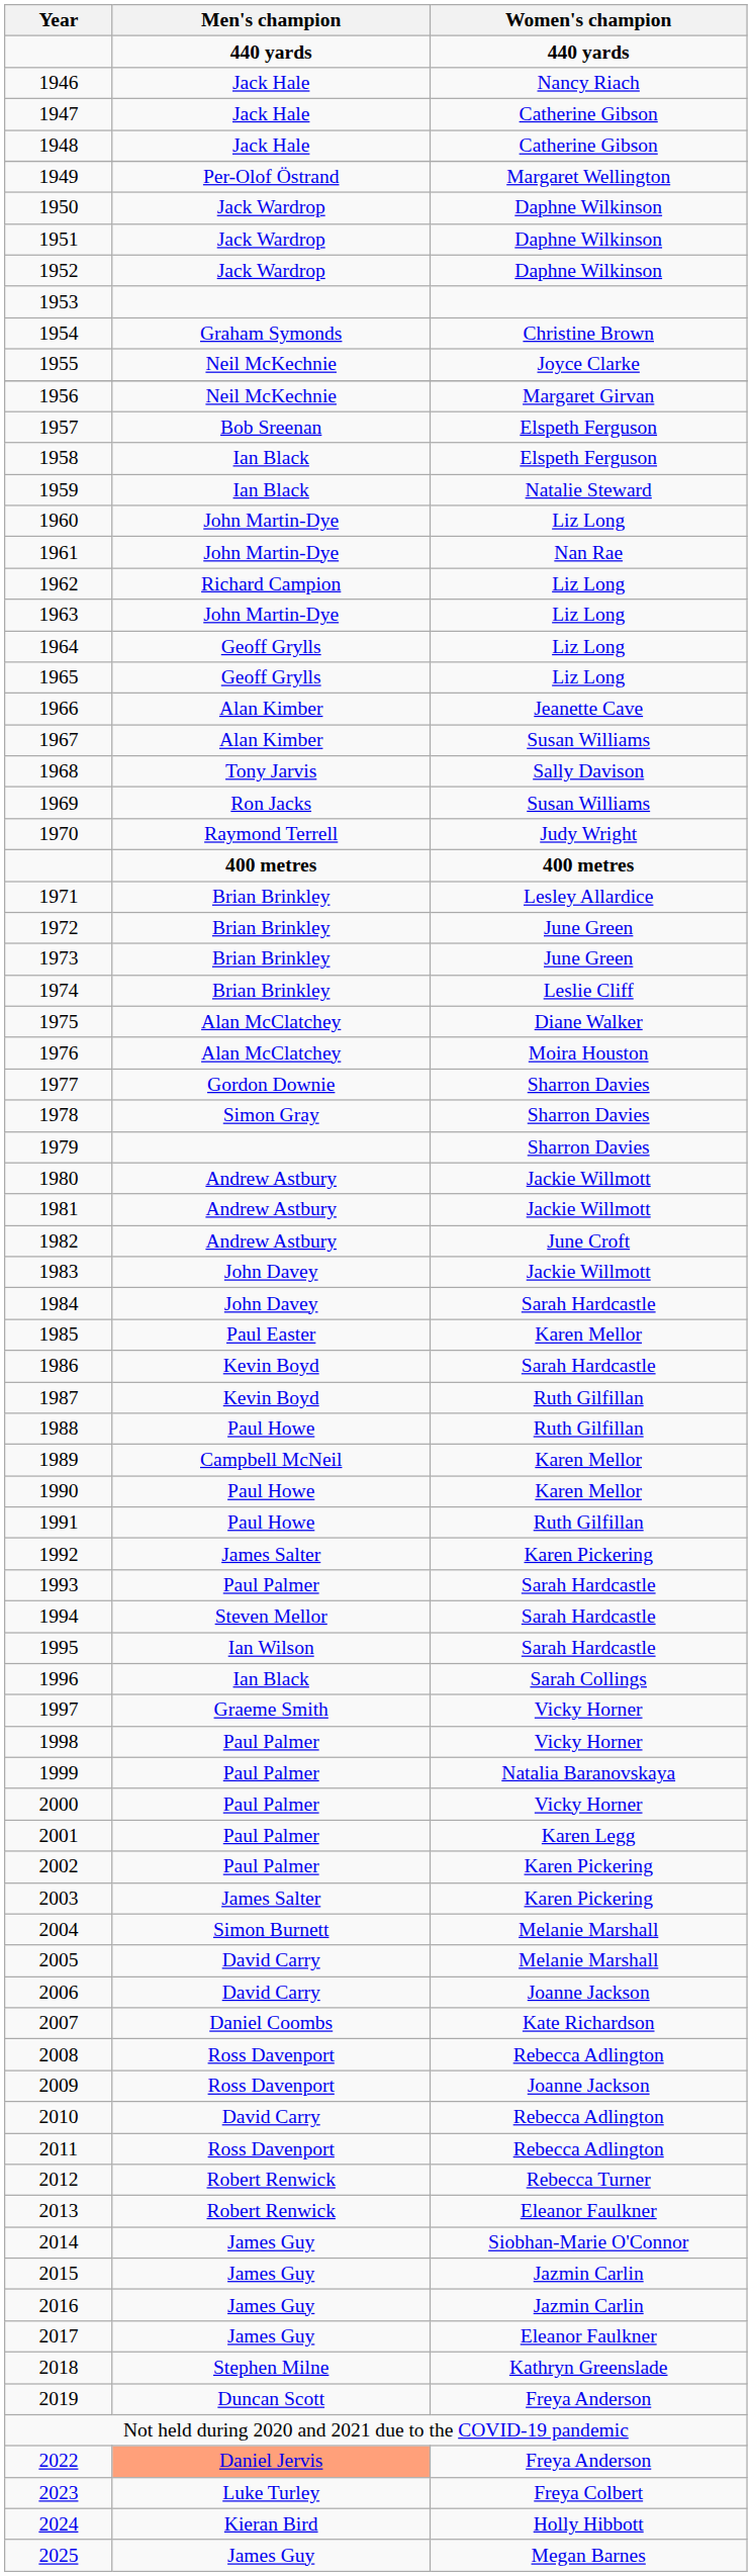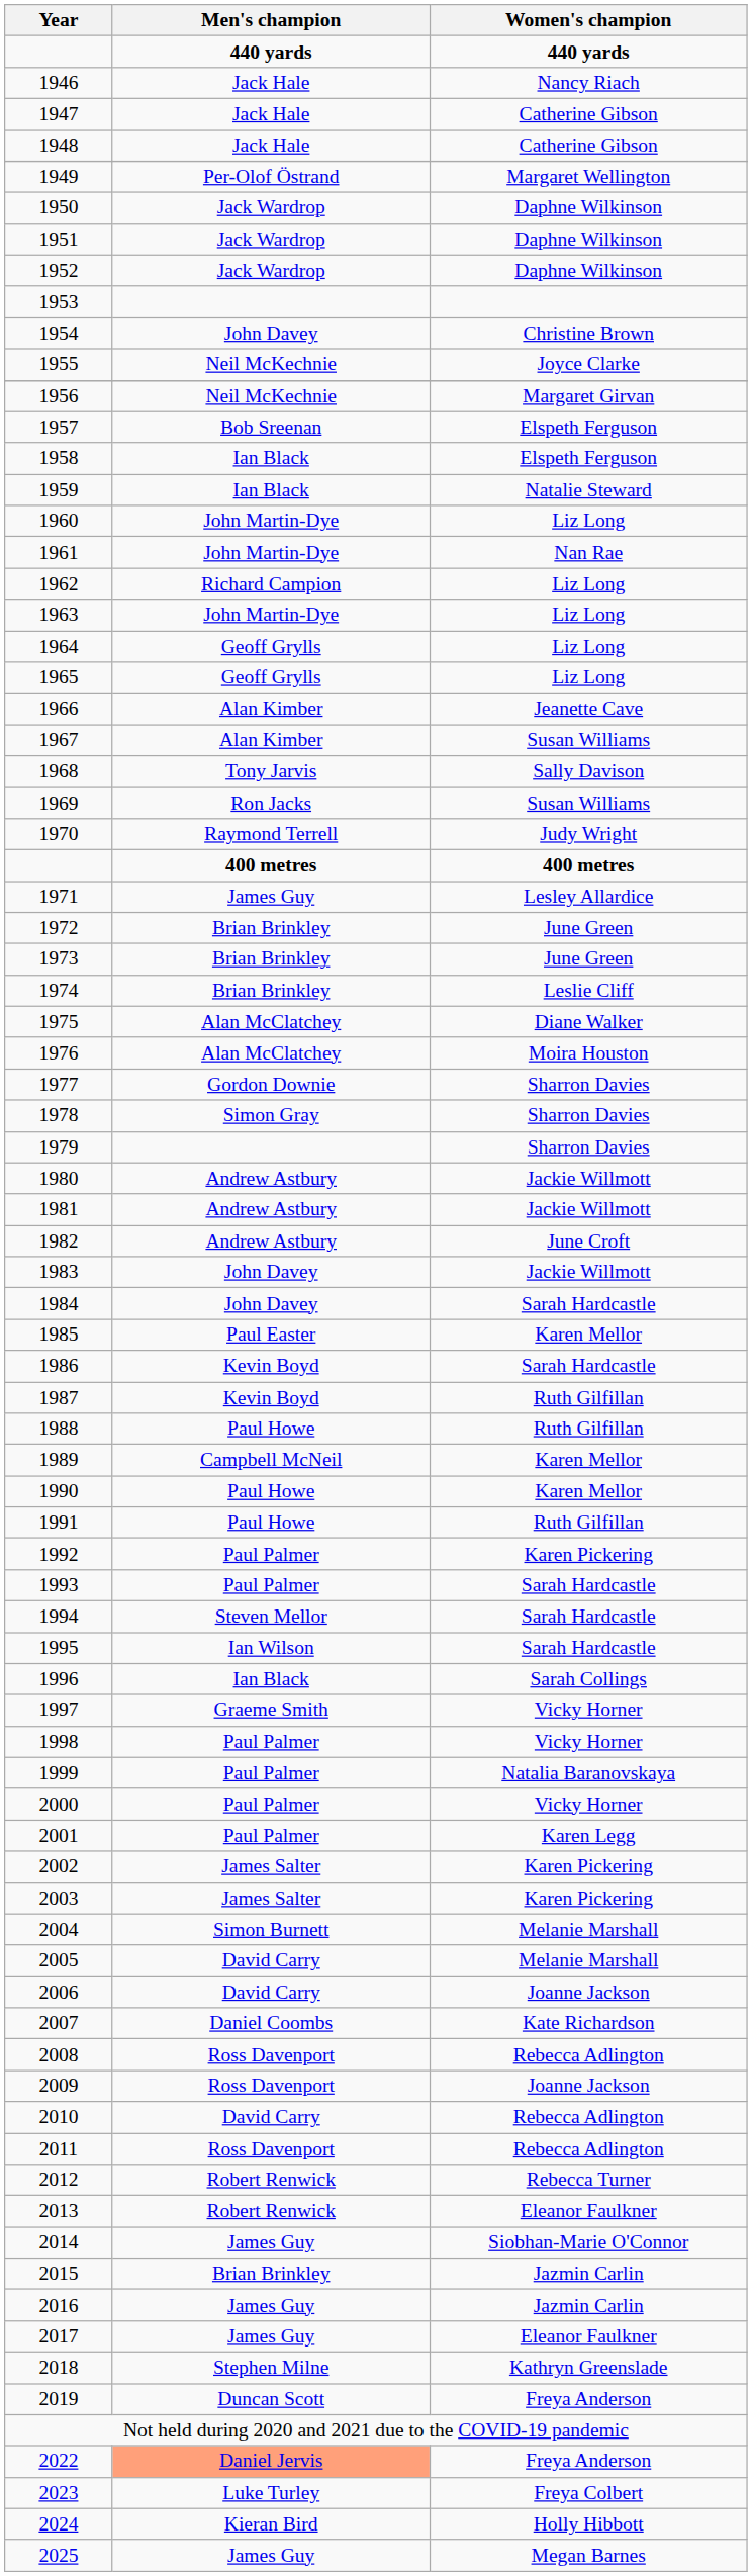 <table class="wikitable sortable" style="text-align:center">
 <tr>
 <th width=80>Year</th>
 <th width=250>Men's champion</th>
 <th width=250>Women's champion</th>
 </tr>
 <tr>
 <td></td>
 <td><strong>440 yards</strong></td>
 <td><strong>440 yards</strong></td>
 </tr>
 <tr>
 <td>1946</td>
 <td><a href='#'>Jack Hale</a></td>
 <td><a href='#'>Nancy Riach</a></td>
 </tr>
 <tr>
 <td>1947</td>
 <td><a href='#'>Jack Hale</a></td>
 <td><a href='#'>Catherine Gibson</a></td>
 </tr>
 <tr>
 <td>1948</td>
 <td><a href='#'>Jack Hale</a></td>
 <td><a href='#'>Catherine Gibson</a></td>
 </tr>
 <tr>
 </tr>
 <tr>
 <td>1949</td>
 <td><a href='#'>Per-Olof Östrand</a></td>
 <td><a href='#'>Margaret Wellington</a></td>
 </tr>
 <tr>
 <td>1950</td>
 <td><a href='#'>Jack Wardrop</a></td>
 <td><a href='#'>Daphne Wilkinson</a></td>
 </tr>
 <tr>
 <td>1951</td>
 <td><a href='#'>Jack Wardrop</a></td>
 <td><a href='#'>Daphne Wilkinson</a></td>
 </tr>
 <tr>
 <td>1952</td>
 <td><a href='#'>Jack Wardrop</a></td>
 <td><a href='#'>Daphne Wilkinson</a></td>
 </tr>
 <tr>
 <td>1953</td>
 <td></td>
 <td></td>
 </tr>
 <tr>
 <td>1954</td>
-<td><a href='#'>Graham Symonds</a></td>
+<td><a href='#'>John Davey</a></td>
 <td><a href='#'>Christine Brown</a></td>
 </tr>
 <tr>
 <td>1955</td>
 <td><a href='#'>Neil McKechnie</a></td>
 <td><a href='#'>Joyce Clarke</a></td>
 </tr>
 <tr>
 </tr>
 <tr>
 <td>1956</td>
 <td><a href='#'>Neil McKechnie</a></td>
 <td><a href='#'>Margaret Girvan</a></td>
 </tr>
 <tr>
 <td>1957</td>
 <td><a href='#'>Bob Sreenan</a></td>
 <td><a href='#'>Elspeth Ferguson</a></td>
 </tr>
 <tr>
 <td>1958</td>
 <td><a href='#'>Ian Black</a></td>
 <td><a href='#'>Elspeth Ferguson</a></td>
 </tr>
 <tr>
 <td>1959</td>
 <td><a href='#'>Ian Black</a></td>
 <td><a href='#'>Natalie Steward</a></td>
 </tr>
 <tr>
 <td>1960</td>
 <td><a href='#'>John Martin-Dye</a></td>
 <td><a href='#'>Liz Long</a></td>
 </tr>
 <tr>
 <td>1961</td>
 <td><a href='#'>John Martin-Dye</a></td>
 <td><a href='#'>Nan Rae</a></td>
 </tr>
 <tr>
 <td>1962</td>
 <td><a href='#'>Richard Campion</a></td>
 <td><a href='#'>Liz Long</a></td>
 </tr>
 <tr>
 <td>1963</td>
 <td><a href='#'>John Martin-Dye</a></td>
 <td><a href='#'>Liz Long</a></td>
 </tr>
 <tr>
 <td>1964</td>
 <td><a href='#'>Geoff Grylls</a></td>
 <td><a href='#'>Liz Long</a></td>
 </tr>
 <tr>
 <td>1965</td>
 <td><a href='#'>Geoff Grylls</a></td>
 <td><a href='#'>Liz Long</a></td>
 </tr>
 <tr>
 <td>1966</td>
 <td><a href='#'>Alan Kimber</a></td>
 <td><a href='#'>Jeanette Cave</a></td>
 </tr>
 <tr>
 <td>1967</td>
 <td><a href='#'>Alan Kimber</a></td>
 <td><a href='#'>Susan Williams</a></td>
 </tr>
 <tr>
 <td>1968</td>
 <td><a href='#'>Tony Jarvis</a></td>
 <td><a href='#'>Sally Davison</a></td>
 </tr>
 <tr>
 <td>1969</td>
 <td><a href='#'>Ron Jacks</a></td>
 <td><a href='#'>Susan Williams</a></td>
 </tr>
 <tr>
 <td>1970</td>
 <td><a href='#'>Raymond Terrell</a></td>
 <td><a href='#'>Judy Wright</a></td>
 </tr>
 <tr>
 <td></td>
 <td><strong>400 metres</strong></td>
 <td><strong>400 metres</strong></td>
 </tr>
 <tr>
 <td>1971</td>
-<td><a href='#'>Brian Brinkley</a></td>
+<td><a href='#'>James Guy</a></td>
 <td><a href='#'>Lesley Allardice</a></td>
 </tr>
 <tr>
 <td>1972</td>
 <td><a href='#'>Brian Brinkley</a></td>
 <td><a href='#'>June Green</a></td>
 </tr>
 <tr>
 <td>1973</td>
 <td><a href='#'>Brian Brinkley</a></td>
 <td><a href='#'>June Green</a></td>
 </tr>
 <tr>
 <td>1974</td>
 <td><a href='#'>Brian Brinkley</a></td>
 <td><a href='#'>Leslie Cliff</a></td>
 </tr>
 <tr>
 <td>1975</td>
 <td><a href='#'>Alan McClatchey</a></td>
 <td><a href='#'>Diane Walker</a></td>
 </tr>
 <tr>
 <td>1976</td>
 <td><a href='#'>Alan McClatchey</a></td>
 <td><a href='#'>Moira Houston</a></td>
 </tr>
 <tr>
 <td>1977</td>
 <td><a href='#'>Gordon Downie</a></td>
 <td><a href='#'>Sharron Davies</a></td>
 </tr>
 <tr>
 <td>1978</td>
 <td><a href='#'>Simon Gray</a></td>
 <td><a href='#'>Sharron Davies</a></td>
 </tr>
 <tr>
 <td>1979</td>
 <td></td>
 <td><a href='#'>Sharron Davies</a></td>
 </tr>
 <tr>
 <td>1980</td>
 <td><a href='#'>Andrew Astbury</a></td>
 <td><a href='#'>Jackie Willmott</a></td>
 </tr>
 <tr>
 <td>1981</td>
 <td><a href='#'>Andrew Astbury</a></td>
 <td><a href='#'>Jackie Willmott</a></td>
 </tr>
 <tr>
 <td>1982</td>
 <td><a href='#'>Andrew Astbury</a></td>
 <td><a href='#'>June Croft</a></td>
 </tr>
 <tr>
 <td>1983</td>
 <td><a href='#'>John Davey</a></td>
 <td><a href='#'>Jackie Willmott</a></td>
 </tr>
 <tr>
 <td>1984</td>
 <td><a href='#'>John Davey</a></td>
 <td><a href='#'>Sarah Hardcastle</a></td>
 </tr>
 <tr>
 <td>1985</td>
 <td><a href='#'>Paul Easter</a></td>
 <td><a href='#'>Karen Mellor</a></td>
 </tr>
 <tr>
 <td>1986</td>
 <td><a href='#'>Kevin Boyd</a></td>
 <td><a href='#'>Sarah Hardcastle</a></td>
 </tr>
 <tr>
 <td>1987</td>
 <td><a href='#'>Kevin Boyd</a></td>
 <td><a href='#'>Ruth Gilfillan</a></td>
 </tr>
 <tr>
 <td>1988</td>
 <td><a href='#'>Paul Howe</a></td>
 <td><a href='#'>Ruth Gilfillan</a></td>
 </tr>
 <tr>
 <td>1989</td>
 <td><a href='#'>Campbell McNeil</a></td>
 <td><a href='#'>Karen Mellor</a></td>
 </tr>
 <tr>
 <td>1990</td>
 <td><a href='#'>Paul Howe</a></td>
 <td><a href='#'>Karen Mellor</a></td>
 </tr>
 <tr>
 <td>1991</td>
 <td><a href='#'>Paul Howe</a></td>
 <td><a href='#'>Ruth Gilfillan</a></td>
 </tr>
 <tr>
 <td>1992</td>
-<td><a href='#'>James Salter</a></td>
+<td><a href='#'>Paul Palmer</a></td>
 <td><a href='#'>Karen Pickering</a></td>
 </tr>
 <tr>
 <td>1993</td>
 <td><a href='#'>Paul Palmer</a></td>
 <td><a href='#'>Sarah Hardcastle</a></td>
 </tr>
 <tr>
 <td>1994</td>
 <td><a href='#'>Steven Mellor</a></td>
 <td><a href='#'>Sarah Hardcastle</a></td>
 </tr>
 <tr>
 <td>1995</td>
 <td><a href='#'>Ian Wilson</a></td>
 <td><a href='#'>Sarah Hardcastle</a></td>
 </tr>
 <tr>
 <td>1996</td>
 <td><a href='#'>Ian Black</a></td>
 <td><a href='#'>Sarah Collings</a></td>
 </tr>
 <tr>
 <td>1997</td>
 <td><a href='#'>Graeme Smith</a></td>
 <td><a href='#'>Vicky Horner</a></td>
 </tr>
 <tr>
 <td>1998</td>
 <td><a href='#'>Paul Palmer</a></td>
 <td><a href='#'>Vicky Horner</a></td>
 </tr>
 <tr>
 <td>1999</td>
 <td><a href='#'>Paul Palmer</a></td>
 <td><a href='#'>Natalia Baranovskaya</a></td>
 </tr>
 <tr>
 <td>2000</td>
 <td><a href='#'>Paul Palmer</a></td>
 <td><a href='#'>Vicky Horner</a></td>
 </tr>
 <tr>
 <td>2001</td>
 <td><a href='#'>Paul Palmer</a></td>
 <td><a href='#'>Karen Legg</a></td>
 </tr>
 <tr>
 <td>2002</td>
-<td><a href='#'>Paul Palmer</a></td>
+<td><a href='#'>James Salter</a></td>
 <td><a href='#'>Karen Pickering</a></td>
 </tr>
 <tr>
 <td>2003</td>
 <td><a href='#'>James Salter</a></td>
 <td><a href='#'>Karen Pickering</a></td>
 </tr>
 <tr>
 <td>2004</td>
 <td><a href='#'>Simon Burnett</a></td>
 <td><a href='#'>Melanie Marshall</a></td>
 </tr>
 <tr>
 <td>2005</td>
 <td><a href='#'>David Carry</a></td>
 <td><a href='#'>Melanie Marshall</a></td>
 </tr>
 <tr>
 <td>2006</td>
 <td><a href='#'>David Carry</a></td>
 <td><a href='#'>Joanne Jackson</a></td>
 </tr>
 <tr>
 <td>2007</td>
 <td><a href='#'>Daniel Coombs</a></td>
 <td><a href='#'>Kate Richardson</a></td>
 </tr>
 <tr>
 <td>2008</td>
 <td><a href='#'>Ross Davenport</a></td>
 <td><a href='#'>Rebecca Adlington</a></td>
 </tr>
 <tr>
 <td>2009</td>
 <td><a href='#'>Ross Davenport</a></td>
 <td><a href='#'>Joanne Jackson</a></td>
 </tr>
 <tr>
 <td>2010</td>
 <td><a href='#'>David Carry</a></td>
 <td><a href='#'>Rebecca Adlington</a></td>
 </tr>
 <tr>
 <td>2011</td>
 <td><a href='#'>Ross Davenport</a></td>
 <td><a href='#'>Rebecca Adlington</a></td>
 </tr>
 <tr>
 <td>2012</td>
 <td><a href='#'>Robert Renwick</a></td>
 <td><a href='#'>Rebecca Turner</a></td>
 </tr>
 <tr>
 <td>2013</td>
 <td><a href='#'>Robert Renwick</a></td>
 <td><a href='#'>Eleanor Faulkner</a></td>
 </tr>
 <tr>
 <td>2014</td>
 <td><a href='#'>James Guy</a></td>
 <td><a href='#'>Siobhan-Marie O'Connor</a></td>
 </tr>
 <tr>
 <td>2015</td>
-<td><a href='#'>James Guy</a></td>
+<td><a href='#'>Brian Brinkley</a></td>
 <td><a href='#'>Jazmin Carlin</a></td>
 </tr>
 <tr>
 <td>2016</td>
 <td><a href='#'>James Guy</a></td>
 <td><a href='#'>Jazmin Carlin</a></td>
 </tr>
 <tr>
 <td>2017</td>
 <td><a href='#'>James Guy</a></td>
 <td><a href='#'>Eleanor Faulkner</a></td>
 </tr>
 <tr>
 <td>2018</td>
 <td><a href='#'>Stephen Milne</a></td>
 <td><a href='#'>Kathryn Greenslade</a></td>
 </tr>
 <tr>
 <td>2019</td>
 <td><a href='#'>Duncan Scott</a></td>
 <td><a href='#'>Freya Anderson</a></td>
 </tr>
 <tr>
 <td colspan=4>Not held during 2020 and 2021 due to the <a href='#'>COVID-19 pandemic</a></td>
 </tr>
 <tr>
 <td><a href='#'>2022</a></td>
 <td style="background: lightsalmon;"><a href='#'>Daniel Jervis</a></td>
 <td><a href='#'>Freya Anderson</a></td>
 </tr>
 <tr>
 <td><a href='#'>2023</a></td>
 <td><a href='#'>Luke Turley</a></td>
 <td><a href='#'>Freya Colbert</a></td>
 </tr>
 <tr>
 <td><a href='#'>2024</a></td>
 <td><a href='#'>Kieran Bird</a></td>
 <td><a href='#'>Holly Hibbott</a></td>
 </tr>
 <tr>
 <td><a href='#'>2025</a></td>
 <td><a href='#'>James Guy</a></td>
 <td><a href='#'>Megan Barnes</a></td>
 </tr>
 </table>
